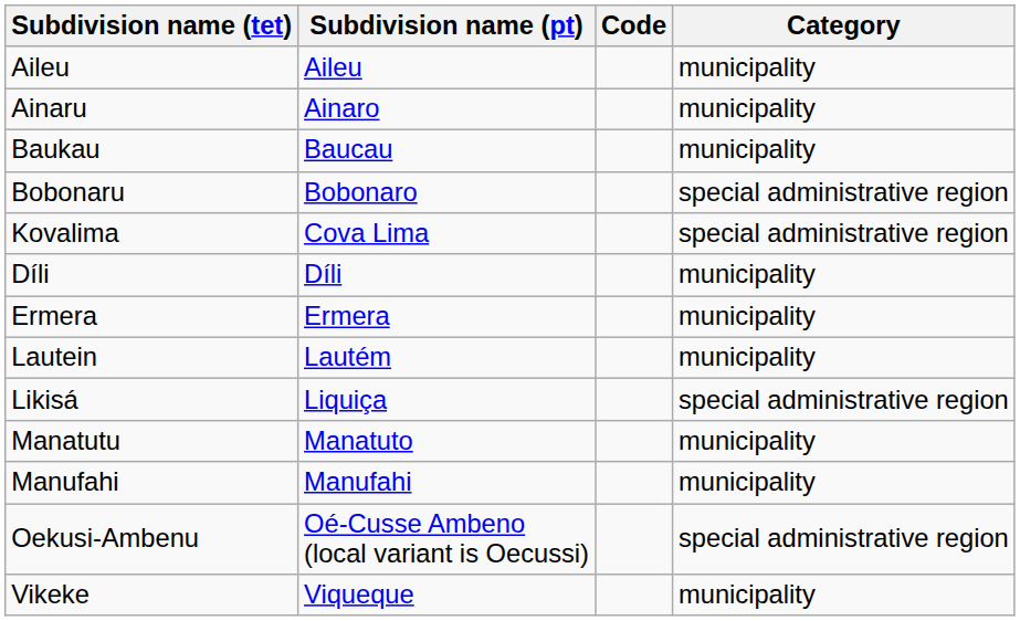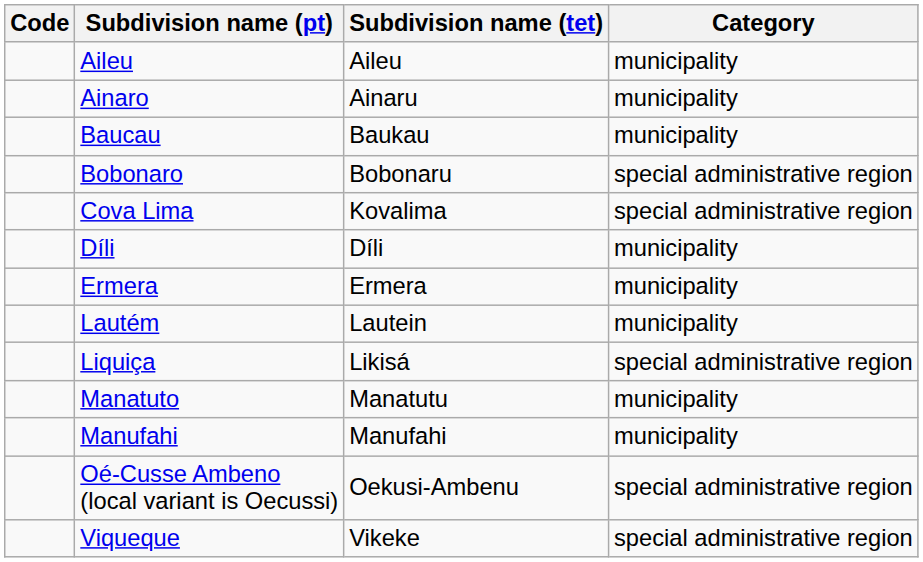 <table class="wikitable sortable">
 <tr>
+<th>Code</th>
+<th>Subdivision name (<a href='#'>pt</a>)</th>
 <th>Subdivision name (<a href='#'>tet</a>)</th>
-<th>Subdivision name (<a href='#'>pt</a>)</th>
-<th>Code</th>
 <th>Category</th>
 </tr>
 <tr>
+<td></td>
+<td><a href='#'>Aileu</a></td>
 <td>Aileu</td>
-<td><a href='#'>Aileu</a></td>
-<td></td>
 <td>municipality</td>
 </tr>
 <tr>
+<td></td>
+<td><a href='#'>Ainaro</a></td>
 <td>Ainaru</td>
-<td><a href='#'>Ainaro</a></td>
-<td></td>
 <td>municipality</td>
 </tr>
 <tr>
+<td></td>
+<td><a href='#'>Baucau</a></td>
 <td>Baukau</td>
-<td><a href='#'>Baucau</a></td>
-<td></td>
 <td>municipality</td>
 </tr>
 <tr>
+<td></td>
+<td><a href='#'>Bobonaro</a></td>
 <td>Bobonaru</td>
-<td><a href='#'>Bobonaro</a></td>
-<td></td>
 <td>special administrative region</td>
 </tr>
 <tr>
+<td></td>
+<td><a href='#'>Cova Lima</a></td>
 <td>Kovalima</td>
-<td><a href='#'>Cova Lima</a></td>
-<td></td>
 <td>special administrative region</td>
 </tr>
 <tr>
+<td></td>
+<td><a href='#'>Díli</a></td>
 <td>Díli</td>
-<td><a href='#'>Díli</a></td>
-<td></td>
 <td>municipality</td>
 </tr>
 <tr>
+<td></td>
+<td><a href='#'>Ermera</a></td>
 <td>Ermera</td>
-<td><a href='#'>Ermera</a></td>
-<td></td>
 <td>municipality</td>
 </tr>
 <tr>
+<td></td>
+<td><a href='#'>Lautém</a></td>
 <td>Lautein</td>
-<td><a href='#'>Lautém</a></td>
-<td></td>
 <td>municipality</td>
 </tr>
 <tr>
+<td></td>
+<td><a href='#'>Liquiça</a></td>
 <td>Likisá</td>
-<td><a href='#'>Liquiça</a></td>
-<td></td>
 <td>special administrative region</td>
 </tr>
 <tr>
+<td></td>
+<td><a href='#'>Manatuto</a></td>
 <td>Manatutu</td>
-<td><a href='#'>Manatuto</a></td>
-<td></td>
 <td>municipality</td>
 </tr>
 <tr>
+<td></td>
+<td><a href='#'>Manufahi</a></td>
 <td>Manufahi</td>
-<td><a href='#'>Manufahi</a></td>
-<td></td>
 <td>municipality</td>
 </tr>
 <tr>
+<td></td>
+<td><a href='#'>Oé-Cusse Ambeno</a><br>(local variant is Oecussi)</td>
 <td>Oekusi-Ambenu</td>
-<td><a href='#'>Oé-Cusse Ambeno</a><br>(local variant is Oecussi)</td>
-<td></td>
 <td>special administrative region</td>
 </tr>
 <tr>
+<td></td>
+<td><a href='#'>Viqueque</a></td>
 <td>Vikeke</td>
-<td><a href='#'>Viqueque</a></td>
-<td></td>
-<td>municipality</td>
+<td>special administrative region</td>
 </tr>
 </table>
